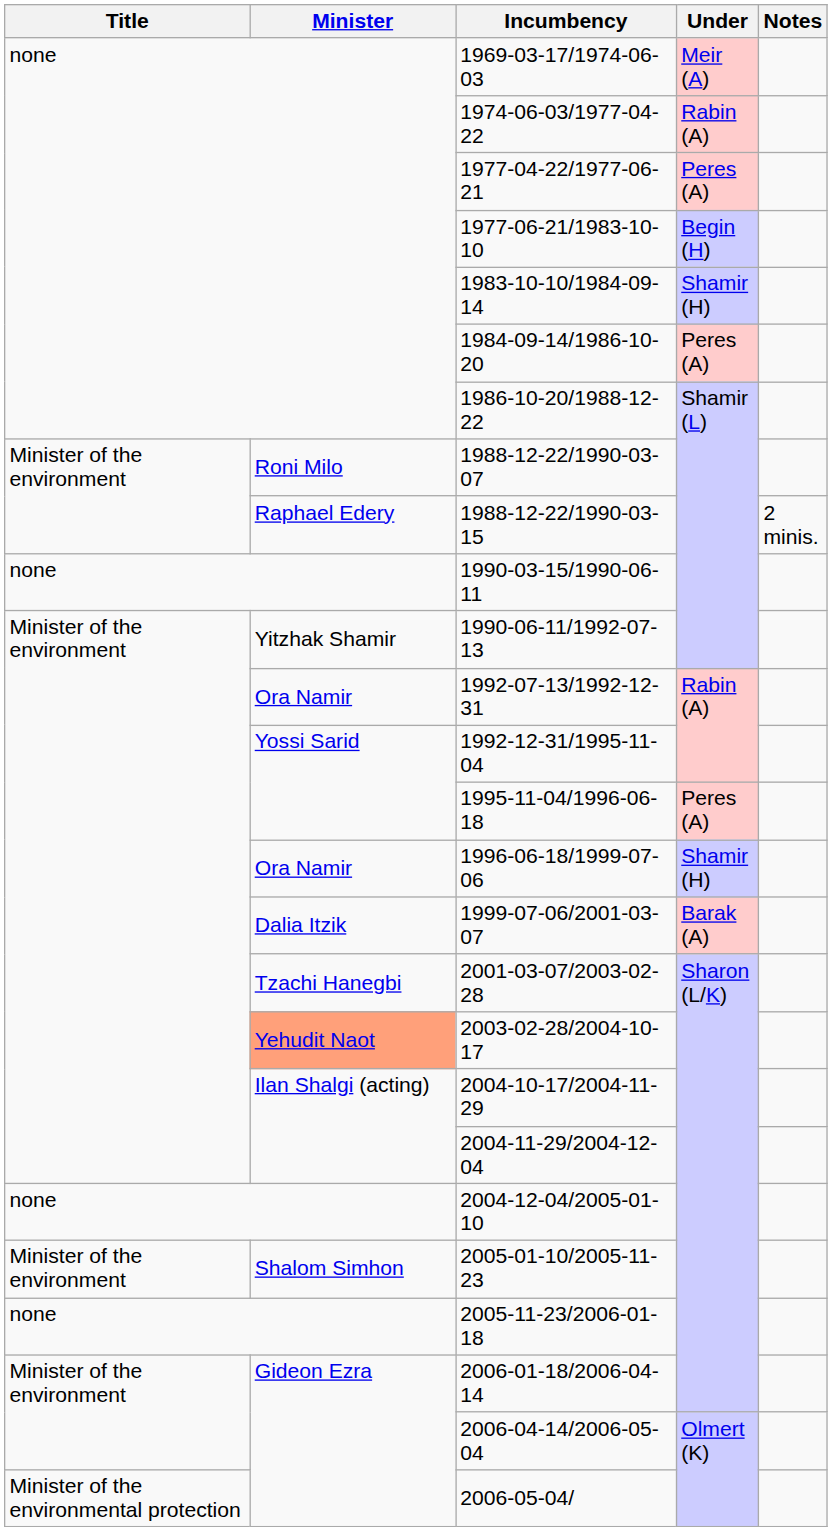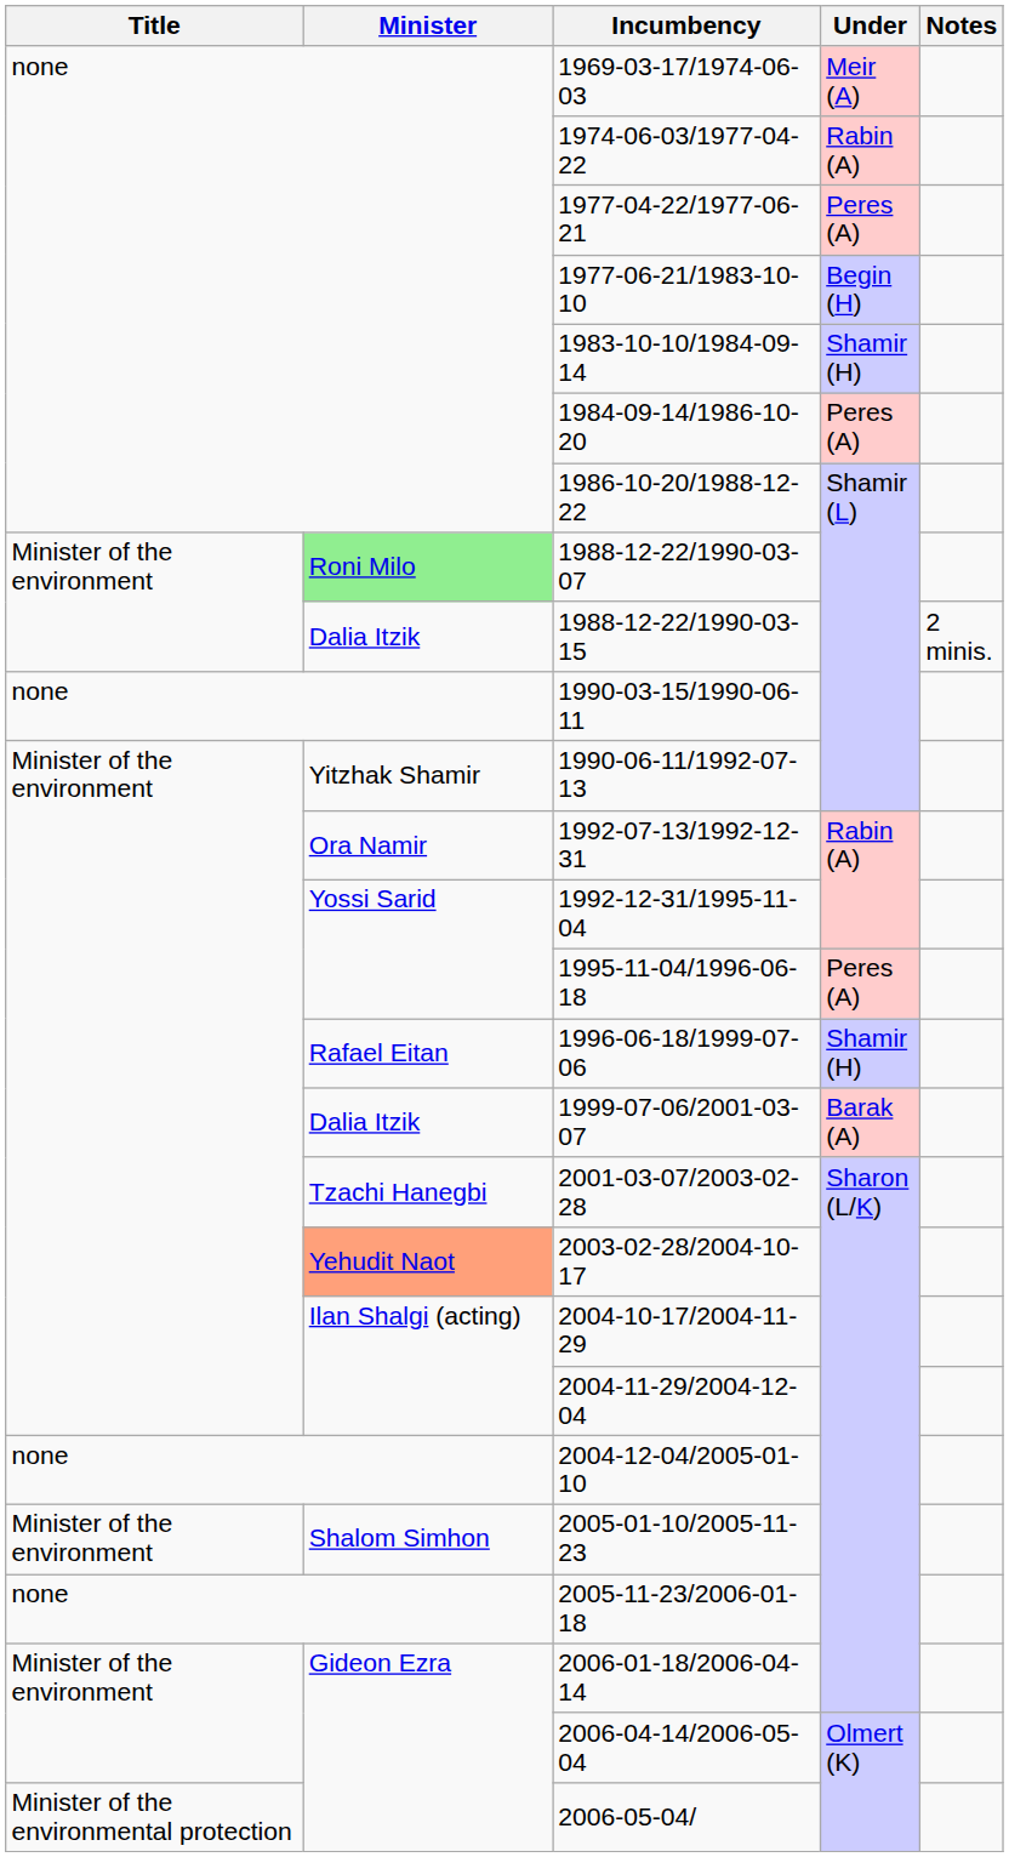 <table class="wikitable" style="width:100%;">
 <tr>
 <th>Title</th>
 <th style="width:25%;"><a href='#'>Minister</a></th>
 <th style="width:160px;">Incumbency</th>
 <th style="width:10%;">Under</th>
 <th style="width:7%;">Notes</th>
 </tr>
 <tr>
 <td colspan="2" rowspan="7" style="vertical-align:top;">none</td>
 <td>1969-03-17/1974-06-03</td>
 <td style="background:#fcc;"><a href='#'>Meir</a> (<a href='#'>A</a>)</td>
 <td></td>
 </tr>
 <tr>
 <td>1974-06-03/1977-04-22</td>
 <td style="background:#fcc;"><a href='#'>Rabin</a> (A)</td>
 <td></td>
 </tr>
 <tr>
 <td>1977-04-22/1977-06-21</td>
 <td style="background:#fcc;"><a href='#'>Peres</a> (A)</td>
 <td></td>
 </tr>
 <tr>
 <td>1977-06-21/1983-10-10</td>
 <td style="background:#ccf;"><a href='#'>Begin</a> (<a href='#'>H</a>)</td>
 <td></td>
 </tr>
 <tr>
 <td>1983-10-10/1984-09-14</td>
 <td style="background:#ccf;"><a href='#'>Shamir</a> (H)</td>
 <td></td>
 </tr>
 <tr>
 <td>1984-09-14/1986-10-20</td>
 <td style="background:#fcc;">Peres (A)</td>
 <td></td>
 </tr>
 <tr>
 <td>1986-10-20/1988-12-22</td>
 <td rowspan="5"  style="background:#ccf; vertical-align:top;">Shamir (<a href='#'>L</a>)</td>
 <td></td>
 </tr>
 <tr>
 <td rowspan="2" style="vertical-align:top;">Minister of the environment</td>
-<td><a href='#'>Roni Milo</a></td>
+<td style="background: lightgreen;"><a href='#'>Roni Milo</a></td>
 <td>1988-12-22/1990-03-07</td>
 <td></td>
 </tr>
 <tr>
-<td valign="top"><a href='#'>Raphael Edery</a></td>
+<td><a href='#'>Dalia Itzik</a></td>
 <td valign="top">1988-12-22/1990-03-15</td>
 <td valign="top">2 minis.</td>
 </tr>
 <tr>
 <td colspan="2" style="vertical-align:top;">none</td>
 <td>1990-03-15/1990-06-11</td>
 <td></td>
 </tr>
 <tr>
 <td rowspan="10" style="vertical-align:top;">Minister of the environment</td>
 <td>Yitzhak Shamir</td>
 <td>1990-06-11/1992-07-13</td>
 <td></td>
 </tr>
 <tr>
 <td><a href='#'>Ora Namir</a></td>
 <td>1992-07-13/1992-12-31</td>
 <td rowspan="2"  style="background:#fcc; vertical-align:top;"><a href='#'>Rabin</a> (A)</td>
 <td></td>
 </tr>
 <tr>
 <td rowspan="2" style="vertical-align:top;"><a href='#'>Yossi Sarid</a></td>
 <td>1992-12-31/1995-11-04</td>
 <td></td>
 </tr>
 <tr>
 <td>1995-11-04/1996-06-18</td>
 <td style="background:#fcc;">Peres (A)</td>
 <td></td>
 </tr>
 <tr>
-<td><a href='#'>Ora Namir</a></td>
+<td><a href='#'>Rafael Eitan</a></td>
 <td>1996-06-18/1999-07-06</td>
 <td style="background:#ccf;"><a href='#'>Shamir</a> (H)</td>
 <td></td>
 </tr>
 <tr>
 <td><a href='#'>Dalia Itzik</a></td>
 <td>1999-07-06/2001-03-07</td>
 <td style="background:#fcc;"><a href='#'>Barak</a> (A)</td>
 <td></td>
 </tr>
 <tr>
 <td><a href='#'>Tzachi Hanegbi</a></td>
 <td>2001-03-07/2003-02-28</td>
 <td rowspan="8"  style="background:#ccf; vertical-align:top;"><a href='#'>Sharon</a> (L/<a href='#'>K</a>)</td>
 <td></td>
 </tr>
 <tr>
 <td style="background: lightsalmon;"><a href='#'>Yehudit Naot</a></td>
 <td>2003-02-28/2004-10-17</td>
 <td></td>
 </tr>
 <tr>
 <td rowspan="2" style="vertical-align:top;"><a href='#'>Ilan Shalgi</a> (acting)</td>
 <td>2004-10-17/2004-11-29</td>
 <td></td>
 </tr>
 <tr>
 <td>2004-11-29/2004-12-04</td>
 <td></td>
 </tr>
 <tr>
 <td colspan="2" style="vertical-align:top;">none</td>
 <td>2004-12-04/2005-01-10</td>
 <td></td>
 </tr>
 <tr>
 <td>Minister of the environment</td>
 <td><a href='#'>Shalom Simhon</a></td>
 <td>2005-01-10/2005-11-23</td>
 <td></td>
 </tr>
 <tr>
 <td colspan="2" style="vertical-align:top;">none</td>
 <td>2005-11-23/2006-01-18</td>
 <td></td>
 </tr>
 <tr>
 <td rowspan="2" style="vertical-align:top;">Minister of the environment</td>
 <td rowspan="3" style="vertical-align:top;"><a href='#'>Gideon Ezra</a></td>
 <td>2006-01-18/2006-04-14</td>
 <td></td>
 </tr>
 <tr>
 <td>2006-04-14/2006-05-04</td>
 <td rowspan="2"  style="background:#ccf; vertical-align:top;"><a href='#'>Olmert</a> (K)</td>
 <td></td>
 </tr>
 <tr>
 <td>Minister of the environmental protection</td>
 <td>2006-05-04/</td>
 <td></td>
 </tr>
 </table>
